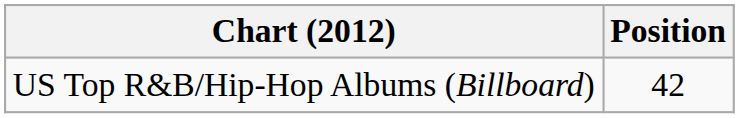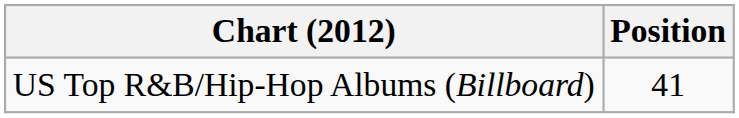 <table class="wikitable">
 <tr>
 <th>Chart (2012)</th>
 <th>Position</th>
 </tr>
 <tr>
 <td>US Top R&B/Hip-Hop Albums (<em>Billboard</em>)</td>
-<td style="text-align:center;">42</td>
+<td style="text-align:center;">41</td>
 </tr>
 </table>
